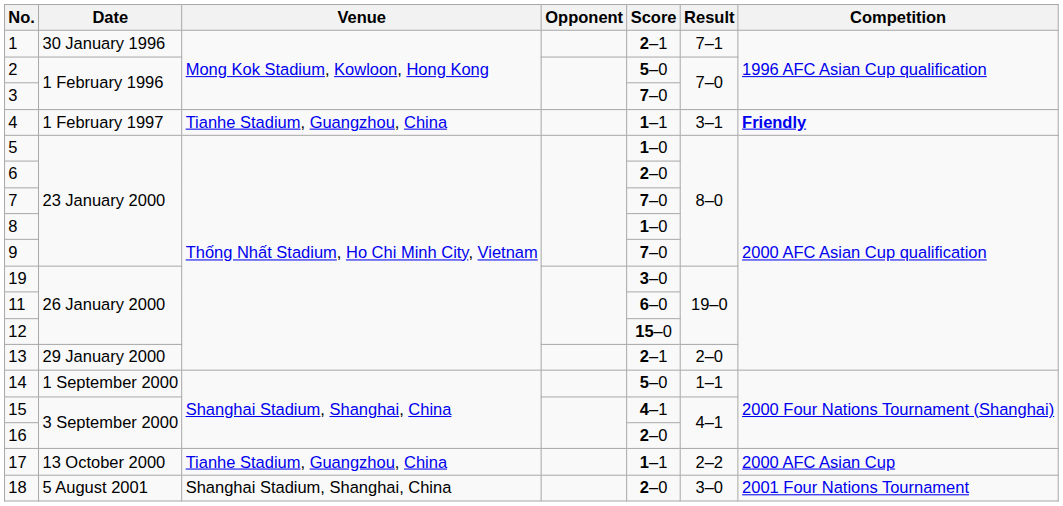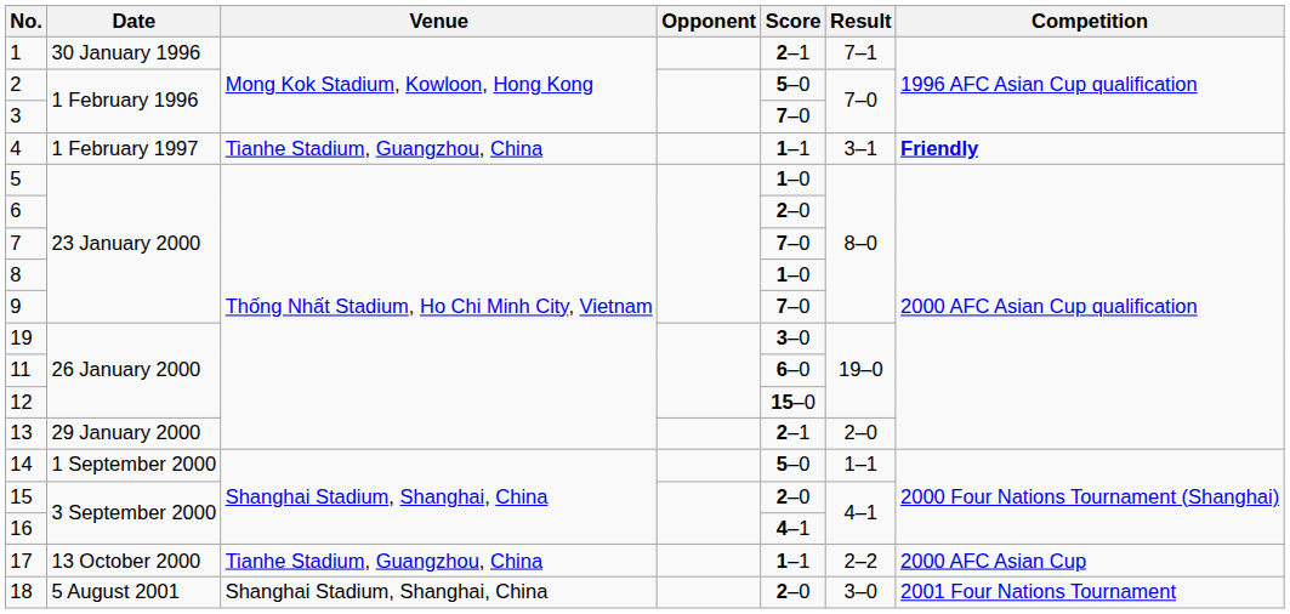 <table class="wikitable">
 <tr>
 <th>No.</th>
 <th>Date</th>
 <th>Venue</th>
 <th>Opponent</th>
 <th>Score</th>
 <th>Result</th>
 <th>Competition</th>
 </tr>
 <tr>
 <td>1</td>
 <td>30 January 1996</td>
 <td rowspan=3><a href='#'>Mong Kok Stadium</a>, <a href='#'>Kowloon</a>, <a href='#'>Hong Kong</a></td>
 <td></td>
 <td align=center><strong>2</strong>–1</td>
 <td align=center>7–1</td>
 <td rowspan=3><a href='#'>1996 AFC Asian Cup qualification</a></td>
 </tr>
 <tr>
 <td>2</td>
 <td rowspan=2>1 February 1996</td>
 <td rowspan=2></td>
 <td align=center><strong>5</strong>–0</td>
 <td rowspan=2 align=center>7–0</td>
 </tr>
 <tr>
 <td>3</td>
 <td align=center><strong>7</strong>–0</td>
 </tr>
 <tr>
 <td>4</td>
 <td>1 February 1997</td>
 <td><a href='#'>Tianhe Stadium</a>, <a href='#'>Guangzhou</a>, <a href='#'>China</a></td>
 <td></td>
 <td align=center><strong>1</strong>–1</td>
 <td align=center>3–1</td>
 <td><strong><a href='#'>Friendly</a></strong></td>
 </tr>
 <tr>
 <td>5</td>
 <td rowspan=5>23 January 2000</td>
 <td rowspan=9><a href='#'>Thống Nhất Stadium</a>, <a href='#'>Ho Chi Minh City</a>, <a href='#'>Vietnam</a></td>
 <td rowspan=5></td>
 <td align=center><strong>1</strong>–0</td>
 <td rowspan=5 align=center>8–0</td>
 <td rowspan=9><a href='#'>2000 AFC Asian Cup qualification</a></td>
 </tr>
 <tr>
 <td>6</td>
 <td align=center><strong>2</strong>–0</td>
 </tr>
 <tr>
 <td>7</td>
 <td align=center><strong>7</strong>–0</td>
 </tr>
 <tr>
 <td>8</td>
 <td align=center><strong>1</strong>–0</td>
 </tr>
 <tr>
 <td>9</td>
 <td align=center><strong>7</strong>–0</td>
 </tr>
 <tr>
 <td>19</td>
 <td rowspan=3>26 January 2000</td>
 <td rowspan=3></td>
 <td align=center><strong>3</strong>–0</td>
 <td rowspan=3 align=center>19–0</td>
 </tr>
 <tr>
 <td>11</td>
 <td align=center><strong>6</strong>–0</td>
 </tr>
 <tr>
 <td>12</td>
 <td align=center><strong>15</strong>–0</td>
 </tr>
 <tr>
 <td>13</td>
 <td>29 January 2000</td>
 <td></td>
 <td align=center><strong>2</strong>–1</td>
 <td align=center>2–0</td>
 </tr>
 <tr>
 <td>14</td>
 <td>1 September 2000</td>
 <td rowspan=3><a href='#'>Shanghai Stadium</a>, <a href='#'>Shanghai</a>, <a href='#'>China</a></td>
 <td></td>
 <td align=center><strong>5</strong>–0</td>
 <td align=center>1–1</td>
 <td rowspan=3><a href='#'>2000 Four Nations Tournament (Shanghai)</a></td>
 </tr>
 <tr>
 <td>15</td>
 <td rowspan=2>3 September 2000</td>
 <td rowspan=2></td>
-<td align=center><strong>4</strong>–1</td>
+<td align=center><strong>2</strong>–0</td>
 <td align=center rowspan=2>4–1</td>
 </tr>
 <tr>
 <td>16</td>
-<td align=center><strong>2</strong>–0</td>
+<td align=center><strong>4</strong>–1</td>
 </tr>
 <tr>
 <td>17</td>
 <td>13 October 2000</td>
 <td><a href='#'>Tianhe Stadium</a>, <a href='#'>Guangzhou</a>, <a href='#'>China</a></td>
 <td></td>
 <td align=center><strong>1</strong>–1</td>
 <td align=center>2–2</td>
 <td><a href='#'>2000 AFC Asian Cup</a></td>
 </tr>
 <tr>
 <td>18</td>
 <td>5 August 2001</td>
 <td>Shanghai Stadium, Shanghai, China</td>
 <td></td>
 <td align=center><strong>2</strong>–0</td>
 <td align=center>3–0</td>
 <td><a href='#'>2001 Four Nations Tournament</a></td>
 </tr>
 </table>
